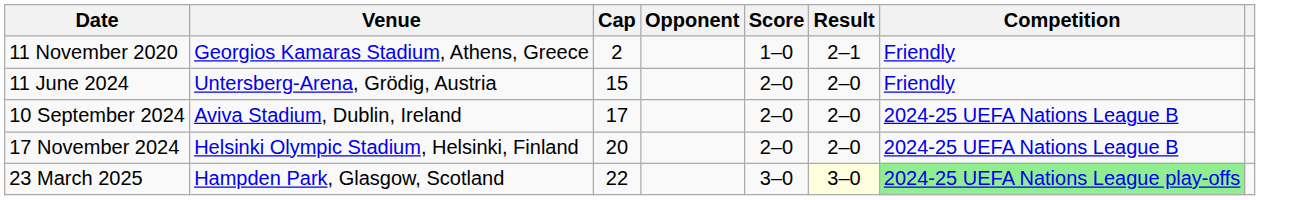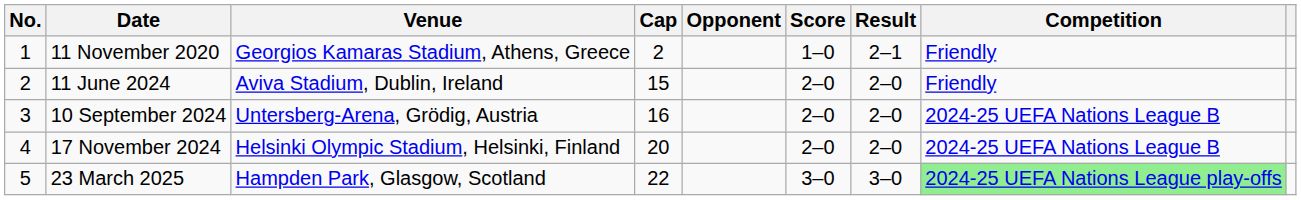 <table class="wikitable sortable">
 <tr>
+<th scope="col">No.</th>
 <th scope="col">Date</th>
 <th scope="col">Venue</th>
 <th scope="col">Cap</th>
 <th scope="col">Opponent</th>
 <th scope="col">Score</th>
 <th scope="col">Result</th>
 <th scope="col">Competition</th>
 <th scope="col" class="unsortable"></th>
 </tr>
 <tr>
+<td align="center">1</td>
 <td>11 November 2020</td>
 <td><a href='#'>Georgios Kamaras Stadium</a>, Athens, Greece</td>
 <td align="center">2</td>
 <td></td>
 <td align="center">1–0</td>
 <td align="center">2–1</td>
 <td><a href='#'>Friendly</a></td>
 <td align="center"></td>
 </tr>
 <tr>
+<td align="center">2</td>
 <td>11 June 2024</td>
-<td><a href='#'>Untersberg-Arena</a>, Grödig, Austria</td>
+<td><a href='#'>Aviva Stadium</a>, Dublin, Ireland</td>
 <td align="center">15</td>
 <td></td>
 <td align="center">2–0</td>
 <td align="center">2–0</td>
 <td><a href='#'>Friendly</a></td>
 <td align="center"></td>
 </tr>
 <tr>
+<td align="center">3</td>
 <td>10 September 2024</td>
-<td><a href='#'>Aviva Stadium</a>, Dublin, Ireland</td>
-<td align="center">17</td>
+<td><a href='#'>Untersberg-Arena</a>, Grödig, Austria</td>
+<td align="center">16</td>
 <td></td>
 <td align="center">2–0</td>
 <td align="center">2–0</td>
 <td><a href='#'>2024-25 UEFA Nations League B</a></td>
 <td align="center"></td>
 </tr>
 <tr>
+<td align="center">4</td>
 <td>17 November 2024</td>
 <td><a href='#'>Helsinki Olympic Stadium</a>, Helsinki, Finland</td>
 <td align="center">20</td>
 <td></td>
 <td align="center">2–0</td>
 <td align="center">2–0</td>
 <td><a href='#'>2024-25 UEFA Nations League B</a></td>
 <td align="center"></td>
 </tr>
 <tr>
+<td align="center">5</td>
 <td>23 March 2025</td>
 <td><a href='#'>Hampden Park</a>, Glasgow, Scotland</td>
 <td align="center">22</td>
 <td></td>
 <td align="center">3–0</td>
-<td align="center" style="background: lightyellow;">3–0</td>
+<td align="center">3–0</td>
 <td style="background: lightgreen;"><a href='#'>2024-25 UEFA Nations League play-offs</a></td>
 <td align="center"></td>
 </tr>
 </table>
